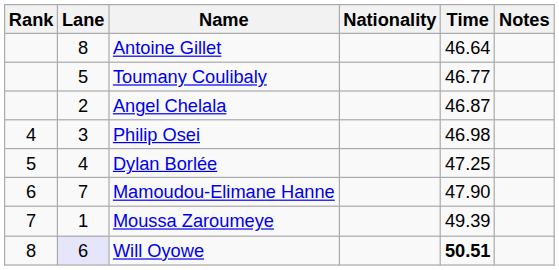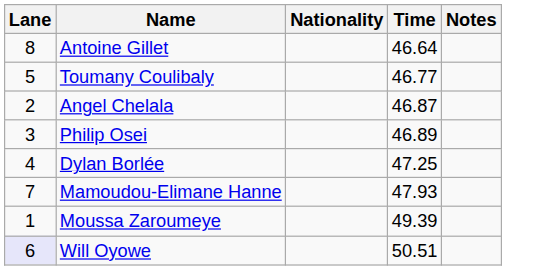 <table class="wikitable sortable" style="text-align:center;font-size:95%">
 <tr>
-<th>Rank</th>
 <th>Lane</th>
 <th>Name</th>
 <th>Nationality</th>
 <th>Time</th>
 <th>Notes</th>
 </tr>
 <tr>
-<td></td>
 <td>8</td>
 <td align=left><a href='#'>Antoine Gillet</a></td>
 <td align=left></td>
 <td>46.64</td>
 <td></td>
 </tr>
 <tr>
-<td></td>
 <td>5</td>
 <td align=left><a href='#'>Toumany Coulibaly</a></td>
 <td align=left></td>
 <td>46.77</td>
 <td></td>
 </tr>
 <tr>
-<td></td>
 <td>2</td>
 <td align=left><a href='#'>Angel Chelala</a></td>
 <td align=left></td>
 <td>46.87</td>
 <td></td>
 </tr>
 <tr>
-<td>4</td>
 <td>3</td>
 <td align=left><a href='#'>Philip Osei</a></td>
 <td align=left></td>
-<td>46.98</td>
+<td>46.89</td>
 <td></td>
 </tr>
 <tr>
-<td>5</td>
 <td>4</td>
 <td align=left><a href='#'>Dylan Borlée</a></td>
 <td align=left></td>
 <td>47.25</td>
 <td></td>
 </tr>
 <tr>
-<td>6</td>
 <td>7</td>
 <td align=left><a href='#'>Mamoudou-Elimane Hanne</a></td>
 <td align=left></td>
-<td>47.90</td>
+<td>47.93</td>
 <td></td>
 </tr>
 <tr>
-<td>7</td>
 <td>1</td>
 <td align=left><a href='#'>Moussa Zaroumeye</a></td>
 <td align=left></td>
 <td>49.39</td>
 <td></td>
 </tr>
 <tr>
-<td>8</td>
 <td style="background: lavender;">6</td>
 <td align=left><a href='#'>Will Oyowe</a></td>
 <td align=left></td>
-<td><strong>50.51</strong></td>
+<td>50.51</td>
 <td></td>
 </tr>
 </table>
